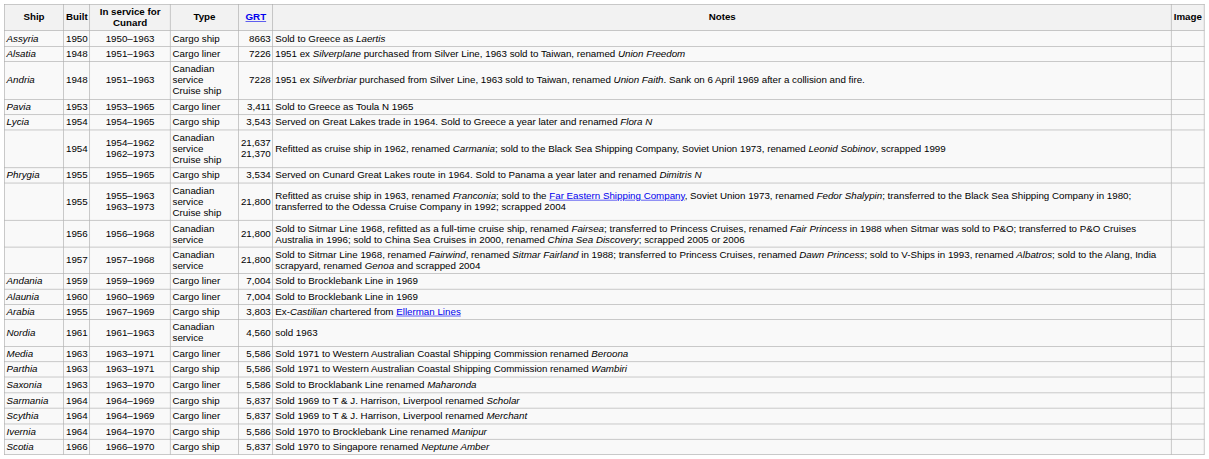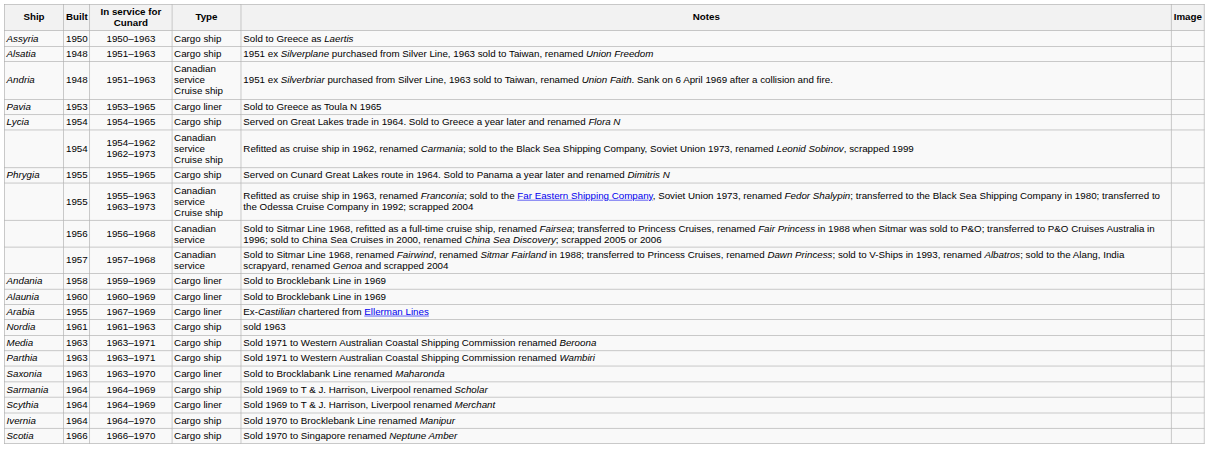 <table class="wikitable sortable">
 <tr>
 <th width=90px>Ship</th>
 <th>Built</th>
 <th>In service for Cunard</th>
 <th>Type</th>
-<th><a href='#'>GRT</a></th>
 <th class="unsortable">Notes</th>
 <th class="unsortable">Image</th>
 </tr>
 <tr>
 <td><em>Assyria</em></td>
 <td>1950</td>
 <td style="text-align:Center;">1950–1963</td>
 <td>Cargo ship</td>
-<td style="text-align:Right;">8663</td>
 <td>Sold to Greece as <em>Laertis</em></td>
 <td></td>
 </tr>
 <tr>
 <td><em>Alsatia</em></td>
 <td>1948</td>
 <td style="text-align:Center;">1951–1963</td>
-<td>Cargo liner</td>
-<td style="text-align:Right;">7226</td>
+<td>Cargo ship</td>
 <td>1951 ex <em>Silverplane</em> purchased from Silver Line, 1963 sold to Taiwan, renamed <em>Union Freedom</em></td>
 <td></td>
 </tr>
 <tr>
 <td><em>Andria</em></td>
 <td>1948</td>
 <td style="text-align:Center;">1951–1963</td>
 <td>Canadian service<br>Cruise ship</td>
-<td style="text-align:Right;">7228</td>
 <td>1951 ex <em>Silverbriar</em> purchased from Silver Line, 1963 sold to Taiwan, renamed <em>Union Faith</em>. Sank on 6 April 1969 after a collision and fire.</td>
 <td></td>
 </tr>
 <tr>
 <td><em>Pavia</em></td>
 <td>1953</td>
 <td style="text-align:Center;">1953–1965</td>
 <td>Cargo liner</td>
-<td style="text-align:Right;">3,411</td>
 <td>Sold to Greece as Toula N 1965</td>
 <td></td>
 </tr>
 <tr>
 <td><em>Lycia</em></td>
 <td>1954</td>
 <td style="text-align:Center;">1954–1965</td>
 <td>Cargo ship</td>
-<td style="text-align:Right;">3,543</td>
 <td>Served on Great Lakes trade in 1964. Sold to Greece a year later and renamed <em>Flora N</em></td>
 <td></td>
 </tr>
 <tr>
 <td><br><br></td>
 <td>1954</td>
 <td style="text-align:Center;">1954–1962<br>1962–1973</td>
 <td>Canadian service<br>Cruise ship</td>
-<td style="text-align:Right;">21,637<br>21,370</td>
 <td>Refitted as cruise ship in 1962, renamed <em>Carmania</em>; sold to the Black Sea Shipping Company, Soviet Union 1973, renamed <em>Leonid Sobinov</em>, scrapped 1999</td>
 <td></td>
 </tr>
 <tr>
 <td><em>Phrygia</em></td>
 <td>1955</td>
 <td style="text-align:Center;">1955–1965</td>
 <td>Cargo ship</td>
-<td style="text-align:Right;">3,534</td>
 <td>Served on Cunard Great Lakes route in 1964. Sold to Panama a year later and renamed <em>Dimitris N</em></td>
 <td></td>
 </tr>
 <tr>
 <td><br></td>
 <td>1955</td>
 <td style="text-align:Center;">1955–1963<br>1963–1973</td>
 <td>Canadian service<br>Cruise ship</td>
-<td style="text-align:Right;">21,800</td>
 <td>Refitted as cruise ship in 1963, renamed <em>Franconia</em>; sold to the <a href='#'>Far Eastern Shipping Company</a>, Soviet Union 1973, renamed <em>Fedor Shalypin</em>; transferred to the Black Sea Shipping Company in 1980; transferred to the Odessa Cruise Company in 1992; scrapped 2004</td>
 <td></td>
 </tr>
 <tr>
 <td></td>
 <td>1956</td>
 <td style="text-align:Center;">1956–1968</td>
 <td>Canadian service</td>
-<td style="text-align:Right;">21,800</td>
 <td>Sold to Sitmar Line 1968, refitted as a full-time cruise ship, renamed <em>Fairsea</em>; transferred to Princess Cruises, renamed <em>Fair Princess</em> in 1988 when Sitmar was sold to P&O; transferred to P&O Cruises Australia in 1996; sold to China Sea Cruises in 2000, renamed <em>China Sea Discovery</em>; scrapped 2005 or 2006</td>
 <td></td>
 </tr>
 <tr>
 <td></td>
 <td>1957</td>
 <td style="text-align:Center;">1957–1968</td>
 <td>Canadian service</td>
-<td style="text-align:Right;">21,800</td>
 <td>Sold to Sitmar Line 1968, renamed <em>Fairwind</em>, renamed <em>Sitmar Fairland</em> in 1988; transferred to Princess Cruises, renamed <em>Dawn Princess</em>; sold to V-Ships in 1993, renamed <em>Albatros</em>; sold to the Alang, India scrapyard, renamed <em>Genoa</em> and scrapped 2004</td>
 <td></td>
 </tr>
 <tr>
 <td><em>Andania</em></td>
-<td>1959</td>
+<td>1958</td>
 <td style="text-align:Center;">1959–1969</td>
 <td>Cargo liner</td>
-<td style="text-align:Right;">7,004</td>
 <td>Sold to Brocklebank Line in 1969</td>
 <td></td>
 </tr>
 <tr>
 <td><em>Alaunia</em></td>
 <td>1960</td>
 <td style="text-align:Center;">1960–1969</td>
 <td>Cargo liner</td>
-<td style="text-align:Right;">7,004</td>
 <td>Sold to Brocklebank Line in 1969</td>
 <td></td>
 </tr>
 <tr>
 <td><em>Arabia</em></td>
 <td>1955</td>
 <td style="text-align:Center;">1967–1969</td>
-<td>Cargo ship</td>
-<td style="text-align:Right;">3,803</td>
+<td>Cargo liner</td>
 <td>Ex-<em>Castilian</em> chartered from <a href='#'>Ellerman Lines</a></td>
 <td></td>
 </tr>
 <tr>
 <td><em>Nordia</em></td>
 <td>1961</td>
 <td style="text-align:Center;">1961–1963</td>
-<td>Canadian service</td>
-<td style="text-align:Right;">4,560</td>
+<td>Cargo ship</td>
 <td>sold 1963</td>
 <td></td>
 </tr>
 <tr>
 <td><em>Media</em></td>
 <td>1963</td>
 <td style="text-align:Center;">1963–1971</td>
-<td>Cargo liner</td>
-<td style="text-align:Right;">5,586</td>
+<td>Cargo ship</td>
 <td>Sold 1971 to Western Australian Coastal Shipping Commission renamed <em>Beroona</em></td>
 <td></td>
 </tr>
 <tr>
 <td><em>Parthia</em></td>
 <td>1963</td>
 <td style="text-align:Center;">1963–1971</td>
 <td>Cargo ship</td>
-<td style="text-align:Right;">5,586</td>
 <td>Sold 1971 to Western Australian Coastal Shipping Commission renamed <em>Wambiri</em></td>
 <td></td>
 </tr>
 <tr>
 <td><em>Saxonia</em></td>
 <td>1963</td>
 <td style="text-align:Center;">1963–1970</td>
 <td>Cargo liner</td>
-<td style="text-align:Right;">5,586</td>
 <td>Sold to Brocklabank Line renamed <em>Maharonda</em></td>
 <td></td>
 </tr>
 <tr>
 <td><em>Sarmania</em></td>
 <td>1964</td>
 <td style="text-align:Center;">1964–1969</td>
 <td>Cargo ship</td>
-<td style="text-align:Right;">5,837</td>
 <td>Sold 1969 to T & J. Harrison, Liverpool renamed <em>Scholar</em></td>
 <td></td>
 </tr>
 <tr>
 <td><em>Scythia</em></td>
 <td>1964</td>
 <td style="text-align:Center;">1964–1969</td>
 <td>Cargo liner</td>
-<td style="text-align:Right;">5,837</td>
 <td>Sold 1969 to T & J. Harrison, Liverpool renamed <em>Merchant</em></td>
 <td></td>
 </tr>
 <tr>
 <td><em>Ivernia</em></td>
 <td>1964</td>
 <td style="text-align:Center;">1964–1970</td>
 <td>Cargo ship</td>
-<td style="text-align:Right;">5,586</td>
 <td>Sold 1970 to Brocklebank Line renamed <em>Manipur</em></td>
 <td></td>
 </tr>
 <tr>
 <td><em>Scotia</em></td>
 <td>1966</td>
 <td style="text-align:Center;">1966–1970</td>
 <td>Cargo ship</td>
-<td style="text-align:Right;">5,837</td>
 <td>Sold 1970 to Singapore renamed <em>Neptune Amber</em></td>
 <td></td>
 </tr>
 </table>
